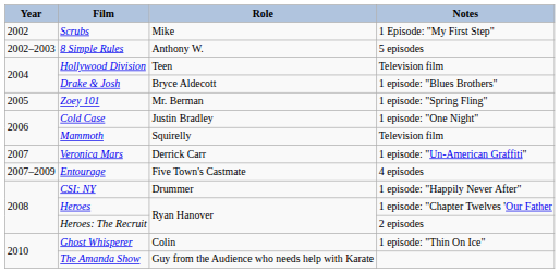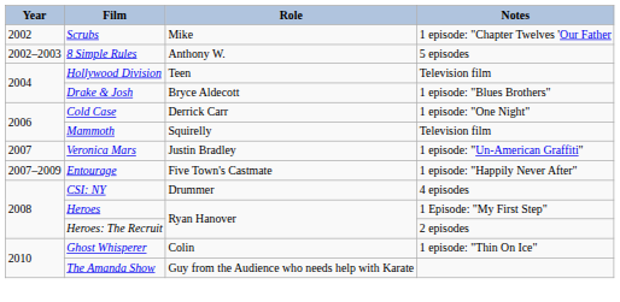 <table class="wikitable" style="font-size:90%;">
 <tr>
 <th style="background:#B0C4DE;">Year</th>
 <th style="background:#B0C4DE;">Film</th>
 <th style="background:#B0C4DE;">Role</th>
 <th style="background:#B0C4DE;">Notes</th>
 </tr>
 <tr>
 <td>2002</td>
 <td><em><a href='#'>Scrubs</a></em></td>
 <td>Mike</td>
-<td>1 Episode: "My First Step"</td>
+<td>1 episode: "Chapter Twelves '<a href='#'>Our Father</a></td>
 </tr>
 <tr>
 <td>2002–2003</td>
 <td><em><a href='#'>8 Simple Rules</a></em></td>
 <td>Anthony W.</td>
 <td>5 episodes</td>
 </tr>
 <tr>
 <td rowspan=2>2004</td>
 <td><em><a href='#'>Hollywood Division</a></em></td>
 <td>Teen</td>
 <td>Television film</td>
 </tr>
 <tr>
 <td><em><a href='#'>Drake & Josh</a></em></td>
 <td>Bryce Aldecott</td>
 <td>1 episode: "Blues Brothers"</td>
 </tr>
 <tr>
-<td>2005</td>
-<td><em><a href='#'>Zoey 101</a></em></td>
-<td>Mr. Berman</td>
-<td>1 episode: "Spring Fling"</td>
-</tr>
-<tr>
 <td rowspan=2>2006</td>
 <td><em><a href='#'>Cold Case</a></em></td>
-<td>Justin Bradley</td>
+<td>Derrick Carr</td>
 <td>1 episode: "One Night"</td>
 </tr>
 <tr>
 <td><em><a href='#'>Mammoth</a></em></td>
 <td>Squirelly</td>
 <td>Television film</td>
 </tr>
 <tr>
 <td>2007</td>
 <td><em><a href='#'>Veronica Mars</a></em></td>
-<td>Derrick Carr</td>
+<td>Justin Bradley</td>
 <td>1 episode: "<a href='#'>Un-American Graffiti</a>"</td>
 </tr>
 <tr>
 <td>2007–2009</td>
 <td><em><a href='#'>Entourage</a></em></td>
 <td>Five Town's Castmate</td>
-<td>4 episodes</td>
+<td>1 episode: "Happily Never After"</td>
 </tr>
 <tr>
 <td rowspan=3>2008</td>
 <td><em><a href='#'>CSI: NY</a></em></td>
 <td>Drummer</td>
-<td>1 episode: "Happily Never After"</td>
+<td>4 episodes</td>
 </tr>
 <tr>
 <td><em><a href='#'>Heroes</a></em></td>
 <td rowspan=2>Ryan Hanover</td>
-<td>1 episode: "Chapter Twelves '<a href='#'>Our Father</a></td>
+<td>1 Episode: "My First Step"</td>
 </tr>
 <tr>
 <td><em>Heroes: The Recruit</em></td>
 <td>2 episodes</td>
 </tr>
 <tr>
 <td rowspan=2>2010</td>
 <td><em><a href='#'>Ghost Whisperer</a></em></td>
 <td>Colin</td>
 <td>1 episode: "Thin On Ice"</td>
 </tr>
 <tr>
 <td><em><a href='#'>The Amanda Show</a></em></td>
 <td>Guy from the Audience who needs help with Karate</td>
 <td></td>
 </tr>
 </table>
